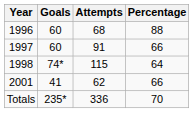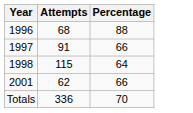 <table class="wikitable" style="text-align:center">
 <tr>
 <th bgcolor="#e5e5e5">Year</th>
-<th bgcolor="#e5e5e5">Goals</th>
 <th bgcolor="#e5e5e5">Attempts</th>
 <th bgcolor="#e5e5e5">Percentage</th>
 </tr>
 <tr>
 <td>1996</td>
-<td>60</td>
 <td>68</td>
 <td>88</td>
 </tr>
 <tr>
 <td>1997</td>
-<td>60</td>
 <td>91</td>
 <td>66</td>
 </tr>
 <tr>
 <td>1998</td>
-<td>74*</td>
 <td>115</td>
 <td>64</td>
 </tr>
 <tr>
 <td>2001</td>
-<td>41</td>
 <td>62</td>
 <td>66</td>
 </tr>
 <tr>
 <td>Totals</td>
-<td>235*</td>
 <td>336</td>
 <td>70</td>
 </tr>
 </table>
